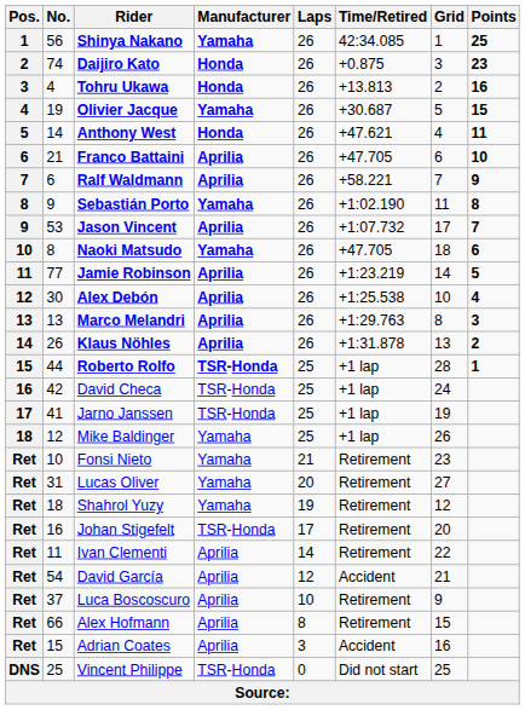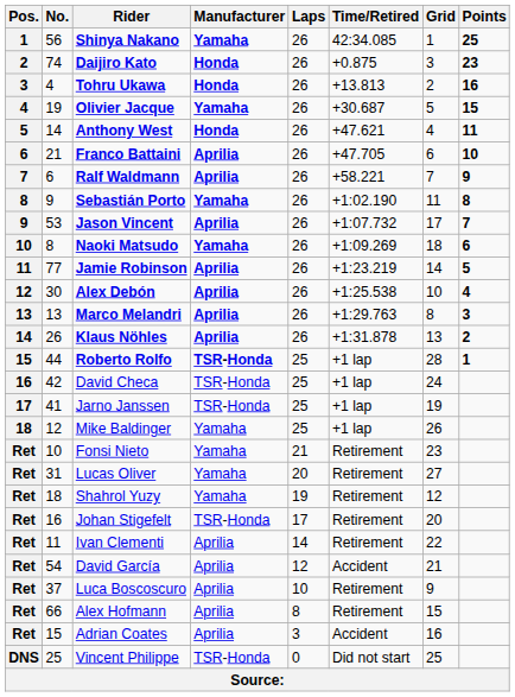 <table class="wikitable" style="font-size: 95%;">
 <tr>
 <th>Pos.</th>
 <th>No.</th>
 <th>Rider</th>
 <th>Manufacturer</th>
 <th>Laps</th>
 <th>Time/Retired</th>
 <th>Grid</th>
 <th>Points</th>
 </tr>
 <tr>
 <th>1</th>
 <td>56</td>
 <td> <strong><a href='#'>Shinya Nakano</a></strong></td>
 <td><strong><a href='#'>Yamaha</a></strong></td>
 <td>26</td>
 <td>42:34.085</td>
 <td>1</td>
 <td><strong>25</strong></td>
 </tr>
 <tr>
 <th>2</th>
 <td>74</td>
 <td> <strong><a href='#'>Daijiro Kato</a></strong></td>
 <td><strong><a href='#'>Honda</a></strong></td>
 <td>26</td>
 <td>+0.875</td>
 <td>3</td>
 <td><strong>23</strong></td>
 </tr>
 <tr>
 <th>3</th>
 <td>4</td>
 <td> <strong><a href='#'>Tohru Ukawa</a></strong></td>
 <td><strong><a href='#'>Honda</a></strong></td>
 <td>26</td>
 <td>+13.813</td>
 <td>2</td>
 <td><strong>16</strong></td>
 </tr>
 <tr>
 <th>4</th>
 <td>19</td>
 <td> <strong><a href='#'>Olivier Jacque</a></strong></td>
 <td><strong><a href='#'>Yamaha</a></strong></td>
 <td>26</td>
 <td>+30.687</td>
 <td>5</td>
 <td><strong>15</strong></td>
 </tr>
 <tr>
 <th>5</th>
 <td>14</td>
 <td> <strong><a href='#'>Anthony West</a></strong></td>
 <td><strong><a href='#'>Honda</a></strong></td>
 <td>26</td>
 <td>+47.621</td>
 <td>4</td>
 <td><strong>11</strong></td>
 </tr>
 <tr>
 <th>6</th>
 <td>21</td>
 <td> <strong><a href='#'>Franco Battaini</a></strong></td>
 <td><strong><a href='#'>Aprilia</a></strong></td>
 <td>26</td>
 <td>+47.705</td>
 <td>6</td>
 <td><strong>10</strong></td>
 </tr>
 <tr>
 <th>7</th>
 <td>6</td>
 <td> <strong><a href='#'>Ralf Waldmann</a></strong></td>
 <td><strong><a href='#'>Aprilia</a></strong></td>
 <td>26</td>
 <td>+58.221</td>
 <td>7</td>
 <td><strong>9</strong></td>
 </tr>
 <tr>
 <th>8</th>
 <td>9</td>
 <td> <strong><a href='#'>Sebastián Porto</a></strong></td>
 <td><strong><a href='#'>Yamaha</a></strong></td>
 <td>26</td>
 <td>+1:02.190</td>
 <td>11</td>
 <td><strong>8</strong></td>
 </tr>
 <tr>
 <th>9</th>
 <td>53</td>
 <td> <strong><a href='#'>Jason Vincent</a></strong></td>
 <td><strong><a href='#'>Aprilia</a></strong></td>
 <td>26</td>
 <td>+1:07.732</td>
 <td>17</td>
 <td><strong>7</strong></td>
 </tr>
 <tr>
 <th>10</th>
 <td>8</td>
 <td> <strong><a href='#'>Naoki Matsudo</a></strong></td>
 <td><strong><a href='#'>Yamaha</a></strong></td>
 <td>26</td>
-<td>+47.705</td>
+<td>+1:09.269</td>
 <td>18</td>
 <td><strong>6</strong></td>
 </tr>
 <tr>
 <th>11</th>
 <td>77</td>
 <td> <strong><a href='#'>Jamie Robinson</a></strong></td>
 <td><strong><a href='#'>Aprilia</a></strong></td>
 <td>26</td>
 <td>+1:23.219</td>
 <td>14</td>
 <td><strong>5</strong></td>
 </tr>
 <tr>
 <th>12</th>
 <td>30</td>
 <td> <strong><a href='#'>Alex Debón</a></strong></td>
 <td><strong><a href='#'>Aprilia</a></strong></td>
 <td>26</td>
 <td>+1:25.538</td>
 <td>10</td>
 <td><strong>4</strong></td>
 </tr>
 <tr>
 <th>13</th>
 <td>13</td>
 <td> <strong><a href='#'>Marco Melandri</a></strong></td>
 <td><strong><a href='#'>Aprilia</a></strong></td>
 <td>26</td>
 <td>+1:29.763</td>
 <td>8</td>
 <td><strong>3</strong></td>
 </tr>
 <tr>
 <th>14</th>
 <td>26</td>
 <td> <strong><a href='#'>Klaus Nöhles</a></strong></td>
 <td><strong><a href='#'>Aprilia</a></strong></td>
 <td>26</td>
 <td>+1:31.878</td>
 <td>13</td>
 <td><strong>2</strong></td>
 </tr>
 <tr>
 <th>15</th>
 <td>44</td>
 <td> <strong><a href='#'>Roberto Rolfo</a></strong></td>
 <td><strong><a href='#'>TSR</a>-<a href='#'>Honda</a></strong></td>
 <td>25</td>
 <td>+1 lap</td>
 <td>28</td>
 <td><strong>1</strong></td>
 </tr>
 <tr>
 <th>16</th>
 <td>42</td>
 <td> <a href='#'>David Checa</a></td>
 <td><a href='#'>TSR</a>-<a href='#'>Honda</a></td>
 <td>25</td>
 <td>+1 lap</td>
 <td>24</td>
 <td></td>
 </tr>
 <tr>
 <th>17</th>
 <td>41</td>
 <td> <a href='#'>Jarno Janssen</a></td>
 <td><a href='#'>TSR</a>-<a href='#'>Honda</a></td>
 <td>25</td>
 <td>+1 lap</td>
 <td>19</td>
 <td></td>
 </tr>
 <tr>
 <th>18</th>
 <td>12</td>
 <td> <a href='#'>Mike Baldinger</a></td>
 <td><a href='#'>Yamaha</a></td>
 <td>25</td>
 <td>+1 lap</td>
 <td>26</td>
 <td></td>
 </tr>
 <tr>
 <th>Ret</th>
 <td>10</td>
 <td> <a href='#'>Fonsi Nieto</a></td>
 <td><a href='#'>Yamaha</a></td>
 <td>21</td>
 <td>Retirement</td>
 <td>23</td>
 <td></td>
 </tr>
 <tr>
 <th>Ret</th>
 <td>31</td>
 <td> <a href='#'>Lucas Oliver</a></td>
 <td><a href='#'>Yamaha</a></td>
 <td>20</td>
 <td>Retirement</td>
 <td>27</td>
 <td></td>
 </tr>
 <tr>
 <th>Ret</th>
 <td>18</td>
 <td> <a href='#'>Shahrol Yuzy</a></td>
 <td><a href='#'>Yamaha</a></td>
 <td>19</td>
 <td>Retirement</td>
 <td>12</td>
 <td></td>
 </tr>
 <tr>
 <th>Ret</th>
 <td>16</td>
 <td> <a href='#'>Johan Stigefelt</a></td>
 <td><a href='#'>TSR</a>-<a href='#'>Honda</a></td>
 <td>17</td>
 <td>Retirement</td>
 <td>20</td>
 <td></td>
 </tr>
 <tr>
 <th>Ret</th>
 <td>11</td>
 <td> <a href='#'>Ivan Clementi</a></td>
 <td><a href='#'>Aprilia</a></td>
 <td>14</td>
 <td>Retirement</td>
 <td>22</td>
 <td></td>
 </tr>
 <tr>
 <th>Ret</th>
 <td>54</td>
 <td> <a href='#'>David García</a></td>
 <td><a href='#'>Aprilia</a></td>
 <td>12</td>
 <td>Accident</td>
 <td>21</td>
 <td></td>
 </tr>
 <tr>
 <th>Ret</th>
 <td>37</td>
 <td> <a href='#'>Luca Boscoscuro</a></td>
 <td><a href='#'>Aprilia</a></td>
 <td>10</td>
 <td>Retirement</td>
 <td>9</td>
 <td></td>
 </tr>
 <tr>
 <th>Ret</th>
 <td>66</td>
 <td> <a href='#'>Alex Hofmann</a></td>
 <td><a href='#'>Aprilia</a></td>
 <td>8</td>
 <td>Retirement</td>
 <td>15</td>
 <td></td>
 </tr>
 <tr>
 <th>Ret</th>
 <td>15</td>
 <td> <a href='#'>Adrian Coates</a></td>
 <td><a href='#'>Aprilia</a></td>
 <td>3</td>
 <td>Accident</td>
 <td>16</td>
 <td></td>
 </tr>
 <tr>
 <th>DNS</th>
 <td>25</td>
 <td> <a href='#'>Vincent Philippe</a></td>
 <td><a href='#'>TSR</a>-<a href='#'>Honda</a></td>
 <td>0</td>
 <td>Did not start</td>
 <td>25</td>
 <td></td>
 </tr>
 <tr>
 <th colspan=8>Source: </th>
 </tr>
 </table>
